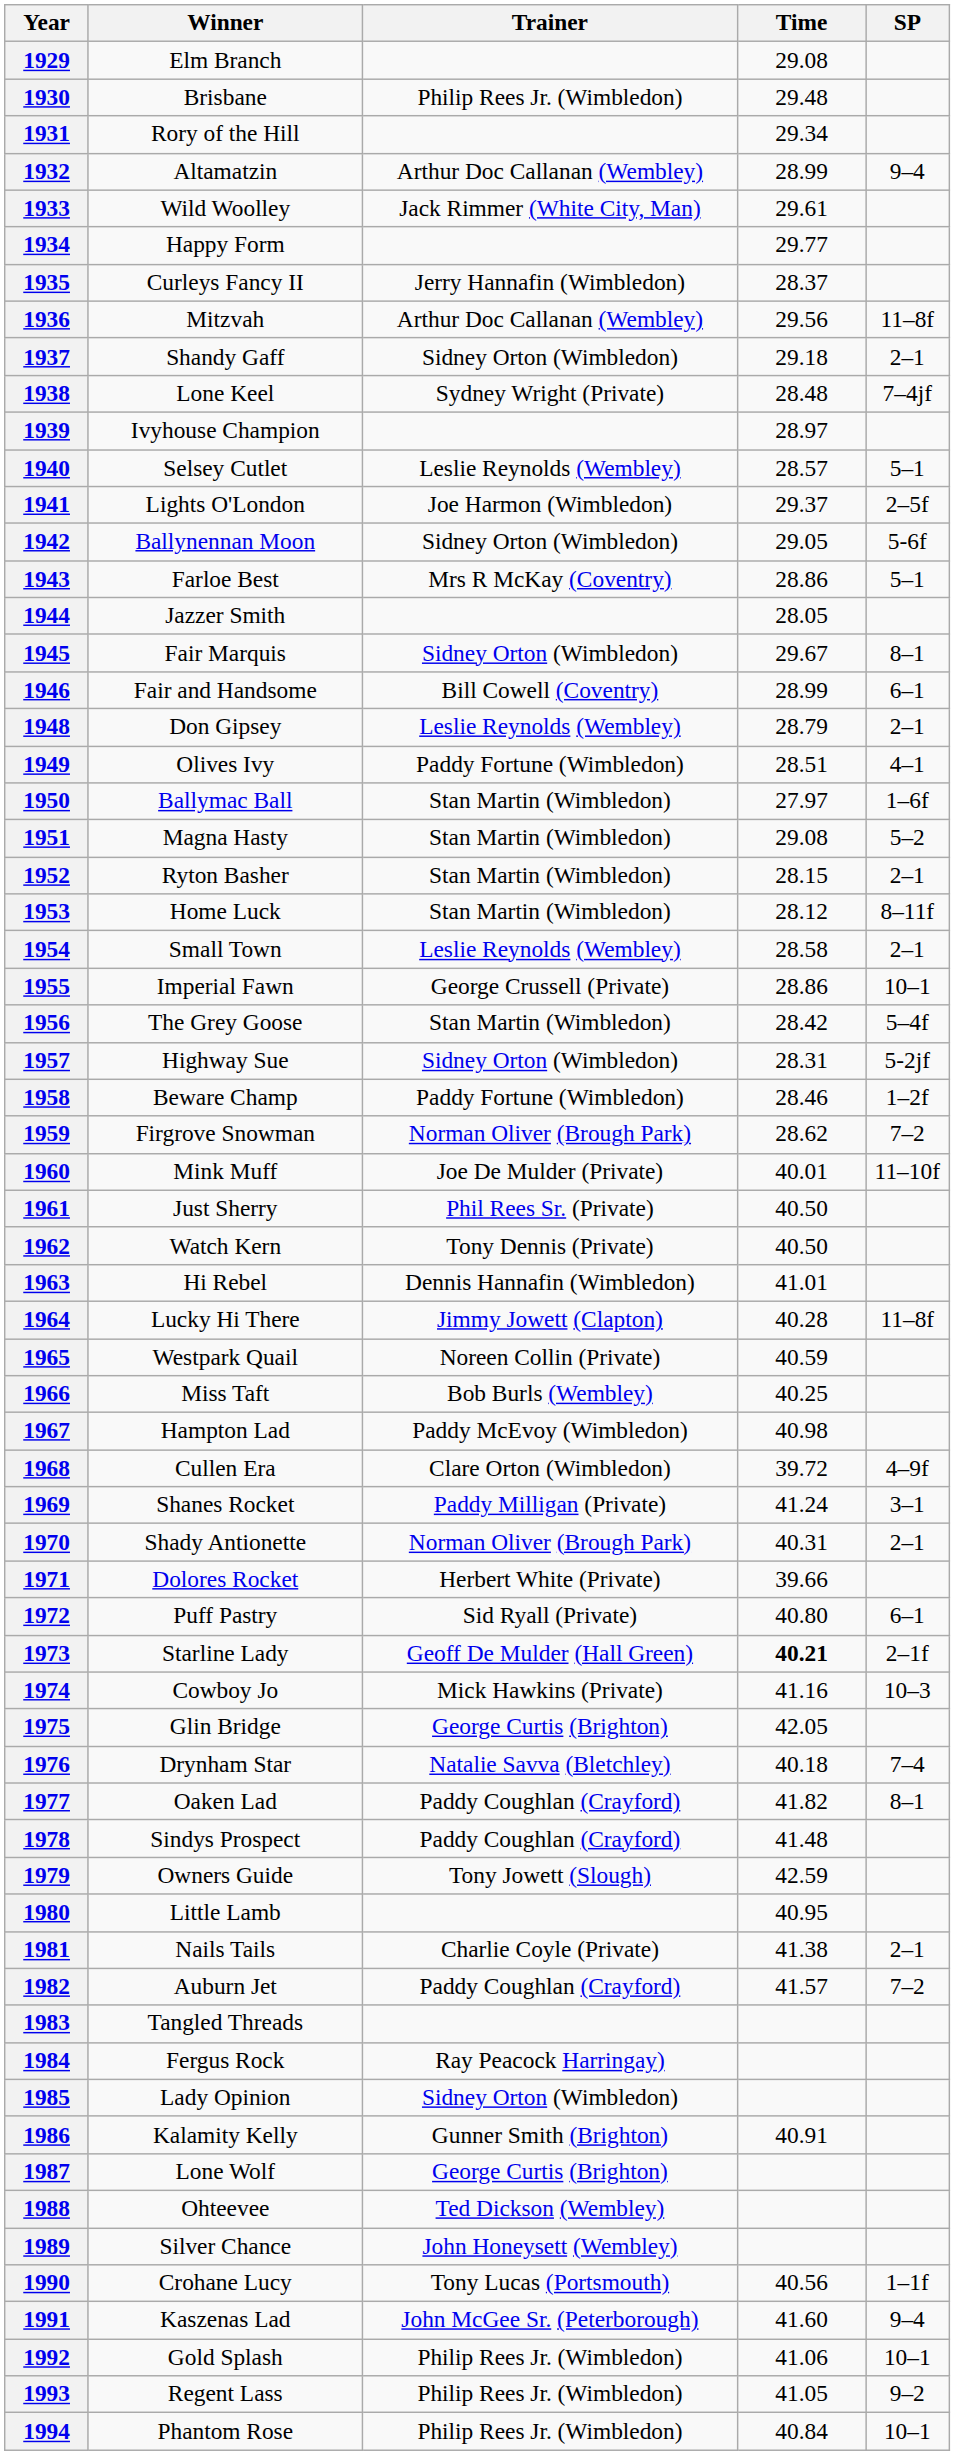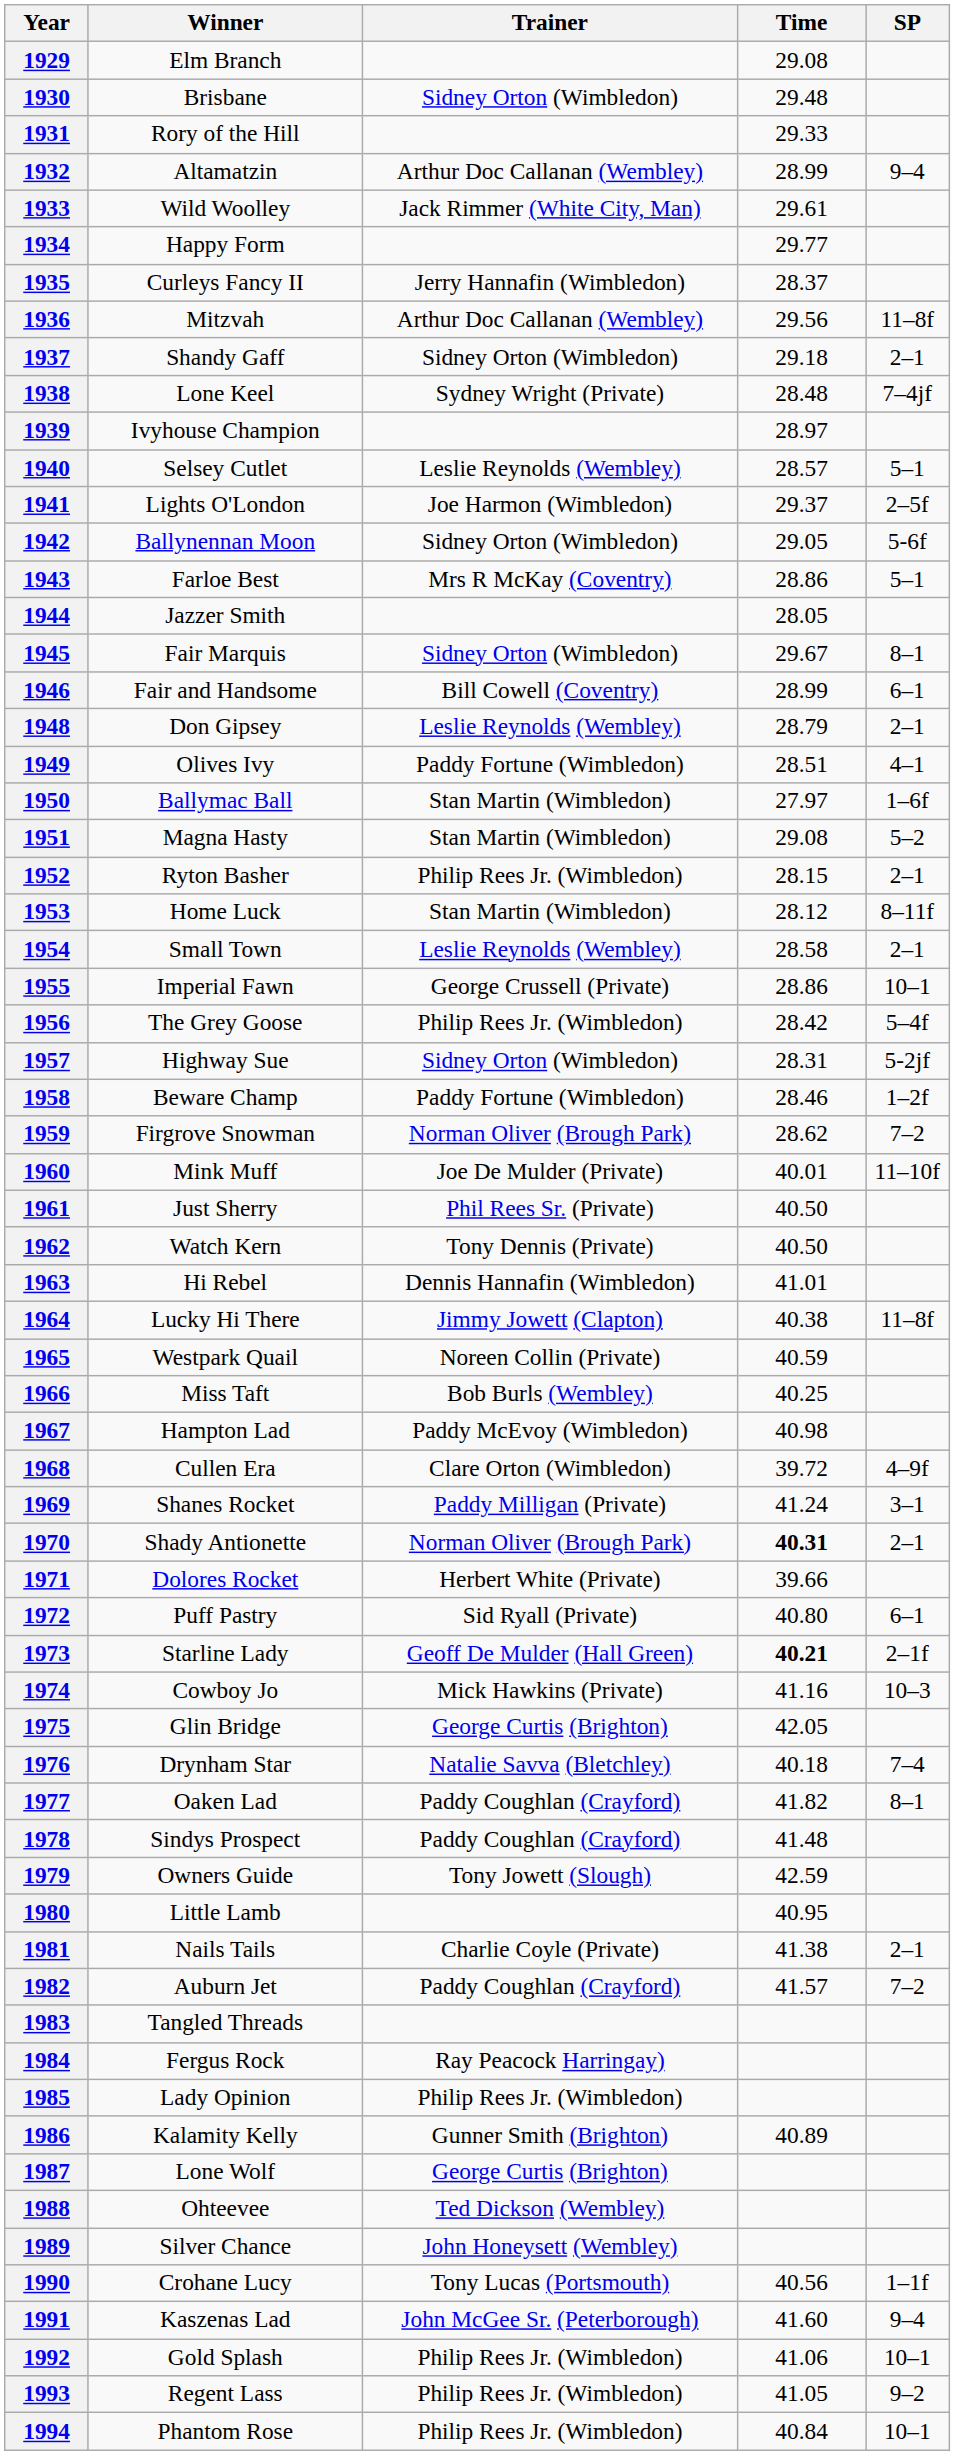 <table class="wikitable collapsible collapsed" style="text-align:center">
 <tr>
 <th width=50>Year</th>
 <th width=180>Winner</th>
 <th width=250>Trainer</th>
 <th width=80>Time</th>
 <th width=50>SP</th>
 </tr>
 <tr>
 <th><a href='#'>1929</a></th>
 <td>Elm Branch</td>
 <td></td>
 <td>29.08</td>
 <td></td>
 </tr>
 <tr>
 <th><a href='#'>1930</a></th>
 <td>Brisbane</td>
-<td>Philip Rees Jr. (Wimbledon)</td>
+<td><a href='#'>Sidney Orton</a> (Wimbledon)</td>
 <td>29.48</td>
 <td></td>
 </tr>
 <tr>
 <th><a href='#'>1931</a></th>
 <td>Rory of the Hill</td>
 <td></td>
-<td>29.34</td>
+<td>29.33</td>
 <td></td>
 </tr>
 <tr>
 <th><a href='#'>1932</a></th>
 <td>Altamatzin</td>
 <td>Arthur Doc Callanan <a href='#'>(Wembley)</a></td>
 <td>28.99</td>
 <td>9–4</td>
 </tr>
 <tr>
 <th><a href='#'>1933</a></th>
 <td>Wild Woolley</td>
 <td>Jack Rimmer <a href='#'>(White City, Man)</a></td>
 <td>29.61</td>
 <td></td>
 </tr>
 <tr>
 <th><a href='#'>1934</a></th>
 <td>Happy Form</td>
 <td></td>
 <td>29.77</td>
 <td></td>
 </tr>
 <tr>
 <th><a href='#'>1935</a></th>
 <td>Curleys Fancy II</td>
 <td>Jerry Hannafin (Wimbledon)</td>
 <td>28.37</td>
 <td></td>
 </tr>
 <tr>
 <th><a href='#'>1936</a></th>
 <td>Mitzvah</td>
 <td>Arthur Doc Callanan <a href='#'>(Wembley)</a></td>
 <td>29.56</td>
 <td>11–8f</td>
 </tr>
 <tr>
 <th><a href='#'>1937</a></th>
 <td>Shandy Gaff</td>
 <td>Sidney Orton (Wimbledon)</td>
 <td>29.18</td>
 <td>2–1</td>
 </tr>
 <tr>
 <th><a href='#'>1938</a></th>
 <td>Lone Keel</td>
 <td>Sydney Wright (Private)</td>
 <td>28.48</td>
 <td>7–4jf</td>
 </tr>
 <tr>
 <th><a href='#'>1939</a></th>
 <td>Ivyhouse Champion</td>
 <td></td>
 <td>28.97</td>
 <td></td>
 </tr>
 <tr>
 <th><a href='#'>1940</a></th>
 <td>Selsey Cutlet</td>
 <td>Leslie Reynolds <a href='#'>(Wembley)</a></td>
 <td>28.57</td>
 <td>5–1</td>
 </tr>
 <tr>
 <th><a href='#'>1941</a></th>
 <td>Lights O'London</td>
 <td>Joe Harmon (Wimbledon)</td>
 <td>29.37</td>
 <td>2–5f</td>
 </tr>
 <tr>
 <th><a href='#'>1942</a></th>
 <td><a href='#'>Ballynennan Moon</a></td>
 <td>Sidney Orton (Wimbledon)</td>
 <td>29.05</td>
 <td>5-6f</td>
 </tr>
 <tr>
 <th><a href='#'>1943</a></th>
 <td>Farloe Best</td>
 <td>Mrs R McKay <a href='#'>(Coventry)</a></td>
 <td>28.86</td>
 <td>5–1</td>
 </tr>
 <tr>
 <th><a href='#'>1944</a></th>
 <td>Jazzer Smith</td>
 <td></td>
 <td>28.05</td>
 <td></td>
 </tr>
 <tr>
 <th><a href='#'>1945</a></th>
 <td>Fair Marquis</td>
 <td><a href='#'>Sidney Orton</a> (Wimbledon)</td>
 <td>29.67</td>
 <td>8–1</td>
 </tr>
 <tr>
 <th><a href='#'>1946</a></th>
 <td>Fair and Handsome</td>
 <td>Bill Cowell <a href='#'>(Coventry)</a></td>
 <td>28.99</td>
 <td>6–1</td>
 </tr>
 <tr>
 <th><a href='#'>1948</a></th>
 <td>Don Gipsey</td>
 <td><a href='#'>Leslie Reynolds</a> <a href='#'>(Wembley)</a></td>
 <td>28.79</td>
 <td>2–1</td>
 </tr>
 <tr>
 <th><a href='#'>1949</a></th>
 <td>Olives Ivy</td>
 <td>Paddy Fortune (Wimbledon)</td>
 <td>28.51</td>
 <td>4–1</td>
 </tr>
 <tr>
 <th><a href='#'>1950</a></th>
 <td><a href='#'>Ballymac Ball</a></td>
 <td>Stan Martin (Wimbledon)</td>
 <td>27.97</td>
 <td>1–6f</td>
 </tr>
 <tr>
 <th><a href='#'>1951</a></th>
 <td>Magna Hasty</td>
 <td>Stan Martin (Wimbledon)</td>
 <td>29.08</td>
 <td>5–2</td>
 </tr>
 <tr>
 <th><a href='#'>1952</a></th>
 <td>Ryton Basher</td>
-<td>Stan Martin (Wimbledon)</td>
+<td>Philip Rees Jr. (Wimbledon)</td>
 <td>28.15</td>
 <td>2–1</td>
 </tr>
 <tr>
 <th><a href='#'>1953</a></th>
 <td>Home Luck</td>
 <td>Stan Martin (Wimbledon)</td>
 <td>28.12</td>
 <td>8–11f</td>
 </tr>
 <tr>
 <th><a href='#'>1954</a></th>
 <td>Small Town</td>
 <td><a href='#'>Leslie Reynolds</a> <a href='#'>(Wembley)</a></td>
 <td>28.58</td>
 <td>2–1</td>
 </tr>
 <tr>
 <th><a href='#'>1955</a></th>
 <td>Imperial Fawn</td>
 <td>George Crussell (Private)</td>
 <td>28.86</td>
 <td>10–1</td>
 </tr>
 <tr>
 <th><a href='#'>1956</a></th>
 <td>The Grey Goose</td>
-<td>Stan Martin (Wimbledon)</td>
+<td>Philip Rees Jr. (Wimbledon)</td>
 <td>28.42</td>
 <td>5–4f</td>
 </tr>
 <tr>
 <th><a href='#'>1957</a></th>
 <td>Highway Sue</td>
 <td><a href='#'>Sidney Orton</a> (Wimbledon)</td>
 <td>28.31</td>
 <td>5-2jf</td>
 </tr>
 <tr>
 <th><a href='#'>1958</a></th>
 <td>Beware Champ</td>
 <td>Paddy Fortune (Wimbledon)</td>
 <td>28.46</td>
 <td>1–2f</td>
 </tr>
 <tr>
 <th><a href='#'>1959</a></th>
 <td>Firgrove Snowman</td>
 <td><a href='#'>Norman Oliver</a> <a href='#'>(Brough Park)</a></td>
 <td>28.62</td>
 <td>7–2</td>
 </tr>
 <tr>
 <th><a href='#'>1960</a></th>
 <td>Mink Muff</td>
 <td>Joe De Mulder (Private)</td>
 <td>40.01</td>
 <td>11–10f</td>
 </tr>
 <tr>
 <th><a href='#'>1961</a></th>
 <td>Just Sherry</td>
 <td><a href='#'>Phil Rees Sr.</a> (Private)</td>
 <td>40.50</td>
 <td></td>
 </tr>
 <tr>
 <th><a href='#'>1962</a></th>
 <td>Watch Kern</td>
 <td>Tony Dennis (Private)</td>
 <td>40.50</td>
 <td></td>
 </tr>
 <tr>
 <th><a href='#'>1963</a></th>
 <td>Hi Rebel</td>
 <td>Dennis Hannafin (Wimbledon)</td>
 <td>41.01</td>
 <td></td>
 </tr>
 <tr>
 <th><a href='#'>1964</a></th>
 <td>Lucky Hi There</td>
 <td><a href='#'>Jimmy Jowett</a> <a href='#'>(Clapton)</a></td>
-<td>40.28</td>
+<td>40.38</td>
 <td>11–8f</td>
 </tr>
 <tr>
 <th><a href='#'>1965</a></th>
 <td>Westpark Quail</td>
 <td>Noreen Collin (Private)</td>
 <td>40.59</td>
 <td></td>
 </tr>
 <tr>
 <th><a href='#'>1966</a></th>
 <td>Miss Taft</td>
 <td>Bob Burls <a href='#'>(Wembley)</a></td>
 <td>40.25</td>
 <td></td>
 </tr>
 <tr>
 <th><a href='#'>1967</a></th>
 <td>Hampton Lad</td>
 <td>Paddy McEvoy (Wimbledon)</td>
 <td>40.98</td>
 <td></td>
 </tr>
 <tr>
 <th><a href='#'>1968</a></th>
 <td>Cullen Era</td>
 <td>Clare Orton (Wimbledon)</td>
 <td>39.72</td>
 <td>4–9f</td>
 </tr>
 <tr>
 <th><a href='#'>1969</a></th>
 <td>Shanes Rocket</td>
 <td><a href='#'>Paddy Milligan</a> (Private)</td>
 <td>41.24</td>
 <td>3–1</td>
 </tr>
 <tr>
 <th><a href='#'>1970</a></th>
 <td>Shady Antionette</td>
 <td><a href='#'>Norman Oliver</a> <a href='#'>(Brough Park)</a></td>
-<td>40.31</td>
+<td><strong>40.31</strong></td>
 <td>2–1</td>
 </tr>
 <tr>
 <th><a href='#'>1971</a></th>
 <td><a href='#'>Dolores Rocket</a></td>
 <td>Herbert White (Private)</td>
 <td>39.66</td>
 <td></td>
 </tr>
 <tr>
 <th><a href='#'>1972</a></th>
 <td>Puff Pastry</td>
 <td>Sid Ryall (Private)</td>
 <td>40.80</td>
 <td>6–1</td>
 </tr>
 <tr>
 <th><a href='#'>1973</a></th>
 <td>Starline Lady</td>
 <td><a href='#'>Geoff De Mulder</a> <a href='#'>(Hall Green)</a></td>
 <td><strong>40.21</strong></td>
 <td>2–1f</td>
 </tr>
 <tr>
 <th><a href='#'>1974</a></th>
 <td>Cowboy Jo</td>
 <td>Mick Hawkins (Private)</td>
 <td>41.16</td>
 <td>10–3</td>
 </tr>
 <tr>
 <th><a href='#'>1975</a></th>
 <td>Glin Bridge</td>
 <td><a href='#'>George Curtis</a> <a href='#'>(Brighton)</a></td>
 <td>42.05</td>
 <td></td>
 </tr>
 <tr>
 <th><a href='#'>1976</a></th>
 <td>Drynham Star</td>
 <td><a href='#'>Natalie Savva</a> <a href='#'>(Bletchley)</a></td>
 <td>40.18</td>
 <td>7–4</td>
 </tr>
 <tr>
 <th><a href='#'>1977</a></th>
 <td>Oaken Lad</td>
 <td>Paddy Coughlan <a href='#'>(Crayford)</a></td>
 <td>41.82</td>
 <td>8–1</td>
 </tr>
 <tr>
 <th><a href='#'>1978</a></th>
 <td>Sindys Prospect</td>
 <td>Paddy Coughlan <a href='#'>(Crayford)</a></td>
 <td>41.48</td>
 <td></td>
 </tr>
 <tr>
 <th><a href='#'>1979</a></th>
 <td>Owners Guide</td>
 <td>Tony Jowett <a href='#'>(Slough)</a></td>
 <td>42.59</td>
 <td></td>
 </tr>
 <tr>
 <th><a href='#'>1980</a></th>
 <td>Little Lamb</td>
 <td></td>
 <td>40.95</td>
 <td></td>
 </tr>
 <tr>
 <th><a href='#'>1981</a></th>
 <td>Nails Tails</td>
 <td>Charlie Coyle (Private)</td>
 <td>41.38</td>
 <td>2–1</td>
 </tr>
 <tr>
 <th><a href='#'>1982</a></th>
 <td>Auburn Jet</td>
 <td>Paddy Coughlan <a href='#'>(Crayford)</a></td>
 <td>41.57</td>
 <td>7–2</td>
 </tr>
 <tr>
 <th><a href='#'>1983</a></th>
 <td>Tangled Threads</td>
 <td></td>
 <td></td>
 <td></td>
 </tr>
 <tr>
 <th><a href='#'>1984</a></th>
 <td>Fergus Rock</td>
 <td>Ray Peacock <a href='#'>Harringay)</a></td>
 <td></td>
 <td></td>
 </tr>
 <tr>
 <th><a href='#'>1985</a></th>
 <td>Lady Opinion</td>
-<td><a href='#'>Sidney Orton</a> (Wimbledon)</td>
+<td>Philip Rees Jr. (Wimbledon)</td>
 <td></td>
 <td></td>
 </tr>
 <tr>
 <th><a href='#'>1986</a></th>
 <td>Kalamity Kelly</td>
 <td>Gunner Smith <a href='#'>(Brighton)</a></td>
-<td>40.91</td>
+<td>40.89</td>
 <td></td>
 </tr>
 <tr>
 <th><a href='#'>1987</a></th>
 <td>Lone Wolf</td>
 <td><a href='#'>George Curtis</a> <a href='#'>(Brighton)</a></td>
 <td></td>
 <td></td>
 </tr>
 <tr>
 <th><a href='#'>1988</a></th>
 <td>Ohteevee</td>
 <td><a href='#'>Ted Dickson</a> <a href='#'>(Wembley)</a></td>
 <td></td>
 <td></td>
 </tr>
 <tr>
 <th><a href='#'>1989</a></th>
 <td>Silver Chance</td>
 <td><a href='#'>John Honeysett</a> <a href='#'>(Wembley)</a></td>
 <td></td>
 <td></td>
 </tr>
 <tr>
 <th><a href='#'>1990</a></th>
 <td>Crohane Lucy</td>
 <td>Tony Lucas <a href='#'>(Portsmouth)</a></td>
 <td>40.56</td>
 <td>1–1f</td>
 </tr>
 <tr>
 <th><a href='#'>1991</a></th>
 <td>Kaszenas Lad</td>
 <td><a href='#'>John McGee Sr.</a> <a href='#'>(Peterborough)</a></td>
 <td>41.60</td>
 <td>9–4</td>
 </tr>
 <tr>
 <th><a href='#'>1992</a></th>
 <td>Gold Splash</td>
 <td>Philip Rees Jr. (Wimbledon)</td>
 <td>41.06</td>
 <td>10–1</td>
 </tr>
 <tr>
 <th><a href='#'>1993</a></th>
 <td>Regent Lass</td>
 <td>Philip Rees Jr. (Wimbledon)</td>
 <td>41.05</td>
 <td>9–2</td>
 </tr>
 <tr>
 <th><a href='#'>1994</a></th>
 <td>Phantom Rose</td>
 <td>Philip Rees Jr. (Wimbledon)</td>
 <td>40.84</td>
 <td>10–1</td>
 </tr>
 </table>
